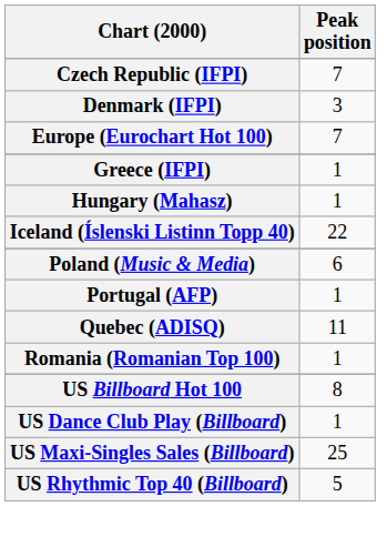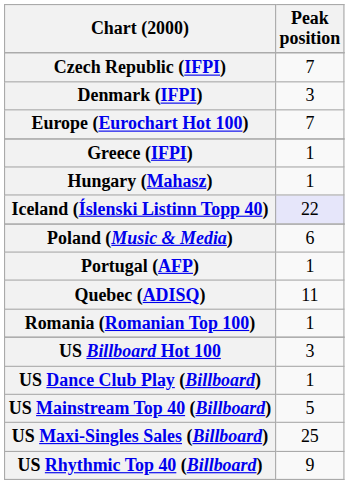 <table class="wikitable sortable plainrowheaders" style="text-align:center">
 <tr>
 <th scope="col">Chart (2000)</th>
 <th scope="col">Peak<br>position</th>
 </tr>
 <tr>
 </tr>
 <tr>
 </tr>
 <tr>
 </tr>
 <tr>
 </tr>
 <tr>
 </tr>
 <tr>
 </tr>
 <tr>
 </tr>
 <tr>
 <th scope="row">Czech Republic (<a href='#'>IFPI</a>)</th>
 <td>7</td>
 </tr>
 <tr>
 <th scope="row">Denmark (<a href='#'>IFPI</a>)</th>
 <td>3</td>
 </tr>
 <tr>
 <th scope="row">Europe (<a href='#'>Eurochart Hot 100</a>)</th>
 <td>7</td>
 </tr>
 <tr>
 </tr>
 <tr>
 </tr>
 <tr>
 </tr>
 <tr>
 <th scope="row">Greece (<a href='#'>IFPI</a>)</th>
 <td>1</td>
 </tr>
 <tr>
 <th scope="row">Hungary (<a href='#'>Mahasz</a>)</th>
 <td>1</td>
 </tr>
 <tr>
 <th scope="row">Iceland (<a href='#'>Íslenski Listinn Topp 40</a>)</th>
-<td>22</td>
+<td style="background: lavender;">22</td>
 </tr>
 <tr>
 </tr>
 <tr>
 </tr>
 <tr>
 </tr>
 <tr>
 </tr>
 <tr>
 </tr>
 <tr>
 </tr>
 <tr>
 <th scope="row">Poland (<em><a href='#'>Music & Media</a></em>)</th>
 <td>6</td>
 </tr>
 <tr>
 <th scope="row">Portugal (<a href='#'>AFP</a>)</th>
 <td>1</td>
 </tr>
 <tr>
 <th scope="row">Quebec (<a href='#'>ADISQ</a>)</th>
 <td>11</td>
 </tr>
 <tr>
 <th scope="row">Romania (<a href='#'>Romanian Top 100</a>)</th>
 <td>1</td>
 </tr>
 <tr>
 </tr>
 <tr>
 </tr>
 <tr>
 </tr>
 <tr>
 </tr>
 <tr>
 </tr>
 <tr>
 <th scope="row">US <a href='#'><em>Billboard</em> Hot 100</a></th>
-<td>8</td>
+<td>3</td>
 </tr>
 <tr>
 <th scope="row">US <a href='#'>Dance Club Play</a> (<em><a href='#'>Billboard</a></em>)</th>
 <td>1</td>
+</tr>
+<tr>
+<th scope="row">US <a href='#'>Mainstream Top 40</a> (<em><a href='#'>Billboard</a></em>)</th>
+<td>5</td>
 </tr>
 <tr>
 <th scope="row">US <a href='#'>Maxi-Singles Sales</a> (<em><a href='#'>Billboard</a></em>)</th>
 <td>25</td>
 </tr>
 <tr>
 <th scope="row">US <a href='#'>Rhythmic Top 40</a> (<em><a href='#'>Billboard</a></em>)</th>
-<td>5</td>
+<td>9</td>
 </tr>
 </table>
